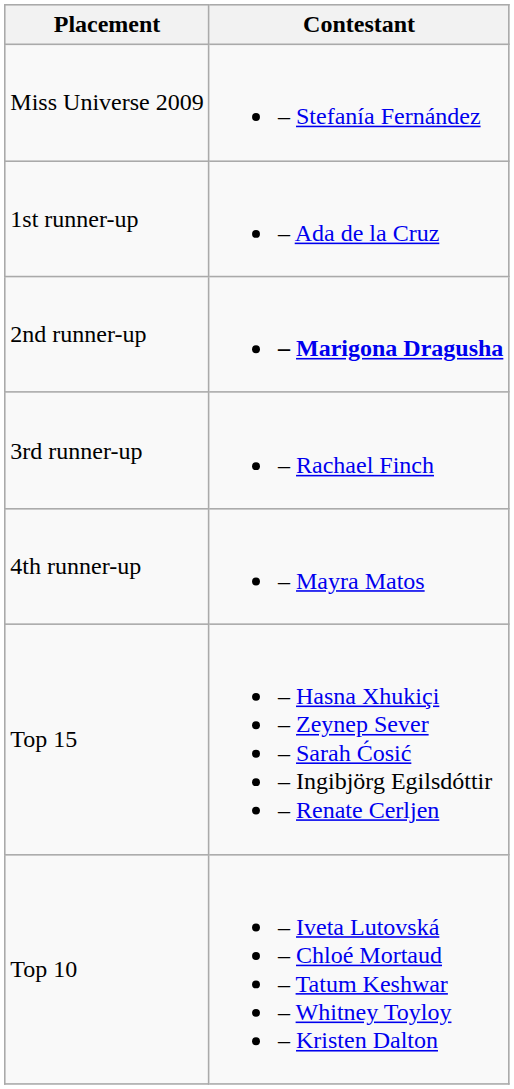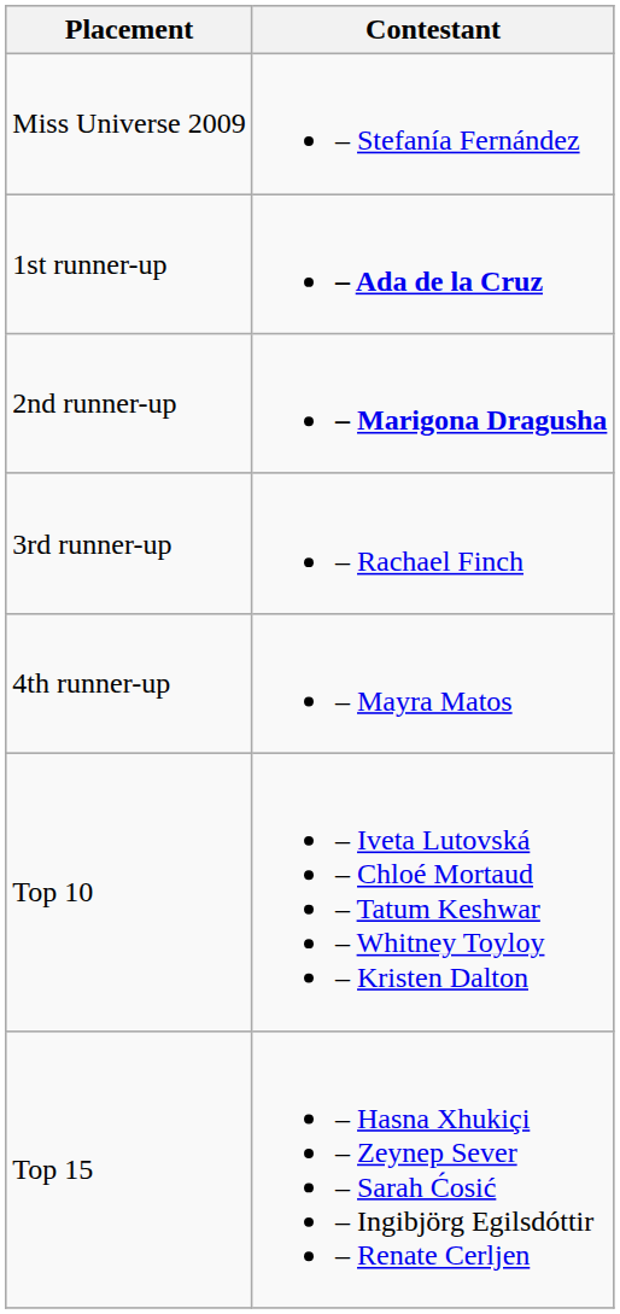 <table class="wikitable sortable" style="font-size:95%;">
 <tr>
 <th>Placement</th>
 <th>Contestant</th>
 </tr>
 <tr>
 <td>Miss Universe 2009</td>
 <td><br><ul><li> – <a href='#'>Stefanía Fernández</a></li></ul></td>
 </tr>
 <tr>
 <td>1st runner-up</td>
-<td><br><ul><li> – <a href='#'>Ada de la Cruz</a></li></ul></td>
+<td><strong><br><ul><li> – <a href='#'>Ada de la Cruz</a></li></ul></strong></td>
 </tr>
 <tr>
 <td>2nd runner-up</td>
 <td><strong><br><ul><li> – <a href='#'>Marigona Dragusha</a></li></ul></strong></td>
 </tr>
 <tr>
 <td>3rd runner-up</td>
 <td><br><ul><li> – <a href='#'>Rachael Finch</a></li></ul></td>
 </tr>
 <tr>
 <td>4th runner-up</td>
 <td><br><ul><li> – <a href='#'>Mayra Matos</a></li></ul></td>
 </tr>
 <tr>
+<td>Top 10</td>
+<td><br><ul><li> – <a href='#'>Iveta Lutovská</a></li><li> – <a href='#'>Chloé Mortaud</a></li><li> – <a href='#'>Tatum Keshwar</a></li><li> – <a href='#'>Whitney Toyloy</a></li><li> – <a href='#'>Kristen Dalton</a></li></ul></td>
+</tr>
+<tr>
 <td>Top 15</td>
 <td><br><ul><li> – <a href='#'>Hasna Xhukiçi</a></li><li> – <a href='#'>Zeynep Sever</a></li><li> – <a href='#'>Sarah Ćosić</a></li><li> – Ingibjörg Egilsdóttir</li><li>  – <a href='#'>Renate Cerljen</a></li></ul></td>
 </tr>
-<tr>
-<td>Top 10</td>
-<td><br><ul><li> – <a href='#'>Iveta Lutovská</a></li><li> – <a href='#'>Chloé Mortaud</a></li><li> – <a href='#'>Tatum Keshwar</a></li><li> – <a href='#'>Whitney Toyloy</a></li><li> – <a href='#'>Kristen Dalton</a></li></ul></td>
-</tr>
 </table>
